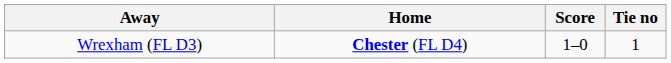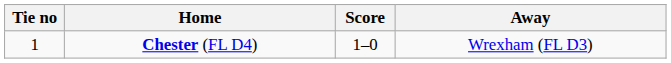 <table class="wikitable" style="text-align:center">
 <tr>
-<th width=250>Away</th>
+<th width=50>Tie no</th>
 <th width=250>Home</th>
 <th width=50>Score</th>
-<th width=50>Tie no</th>
+<th width=250>Away</th>
 </tr>
 <tr>
-<td><a href='#'>Wrexham</a> (<a href='#'>FL D3</a>)</td>
+<td>1</td>
 <td><strong><a href='#'>Chester</a></strong> (<a href='#'>FL D4</a>)</td>
 <td>1–0</td>
-<td>1</td>
+<td><a href='#'>Wrexham</a> (<a href='#'>FL D3</a>)</td>
 </tr>
 </table>
